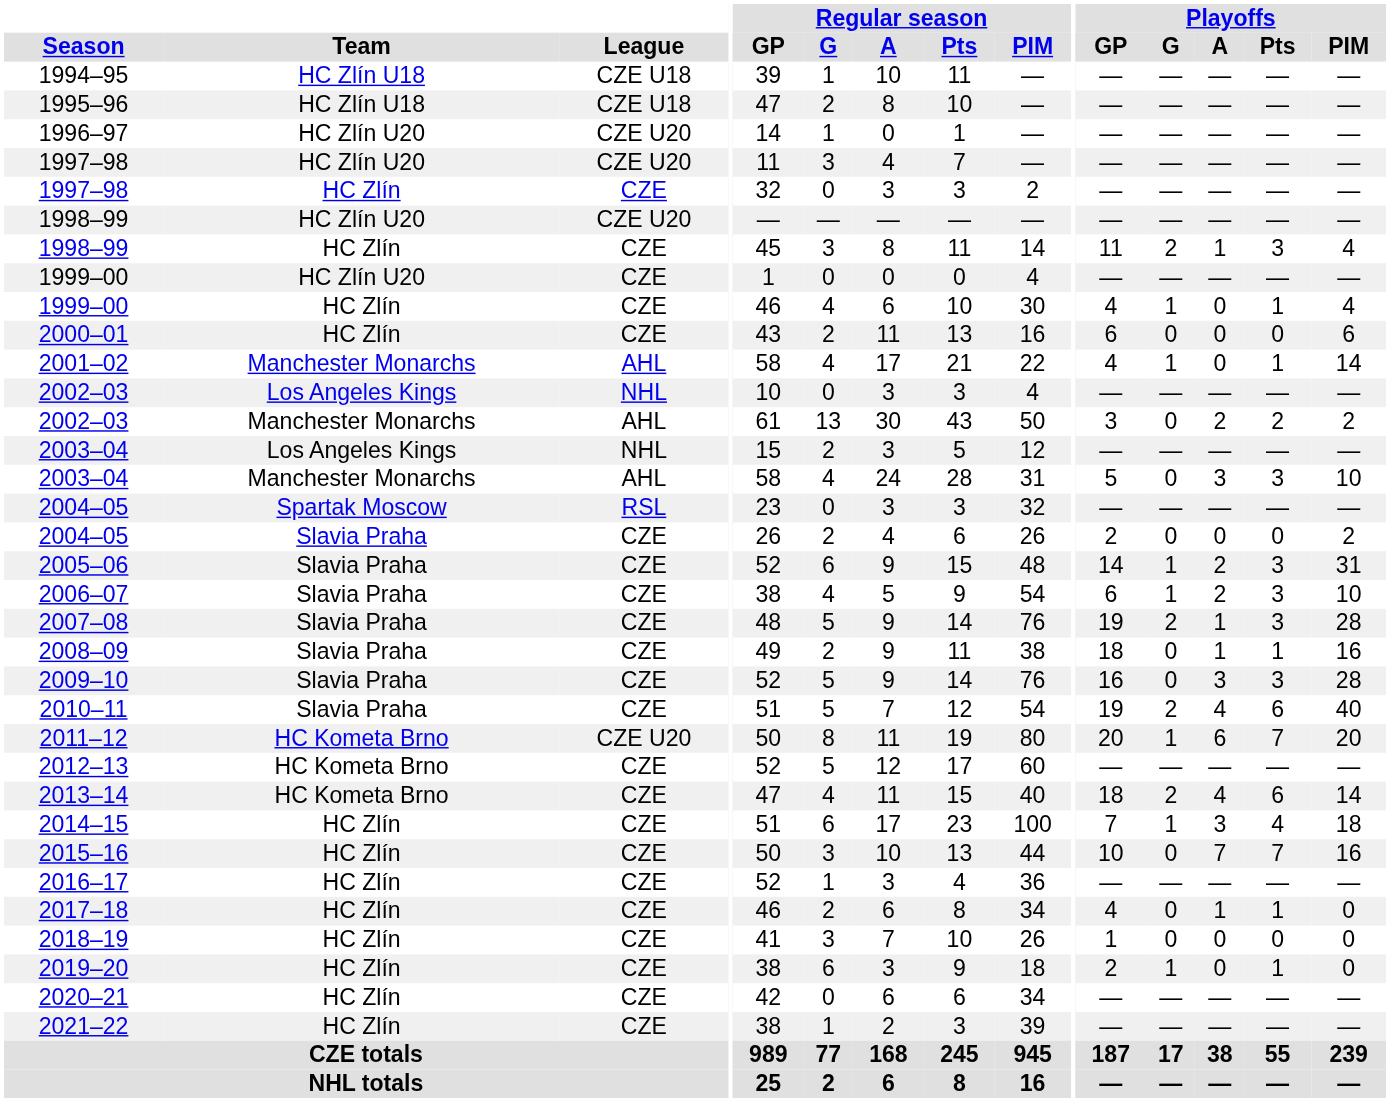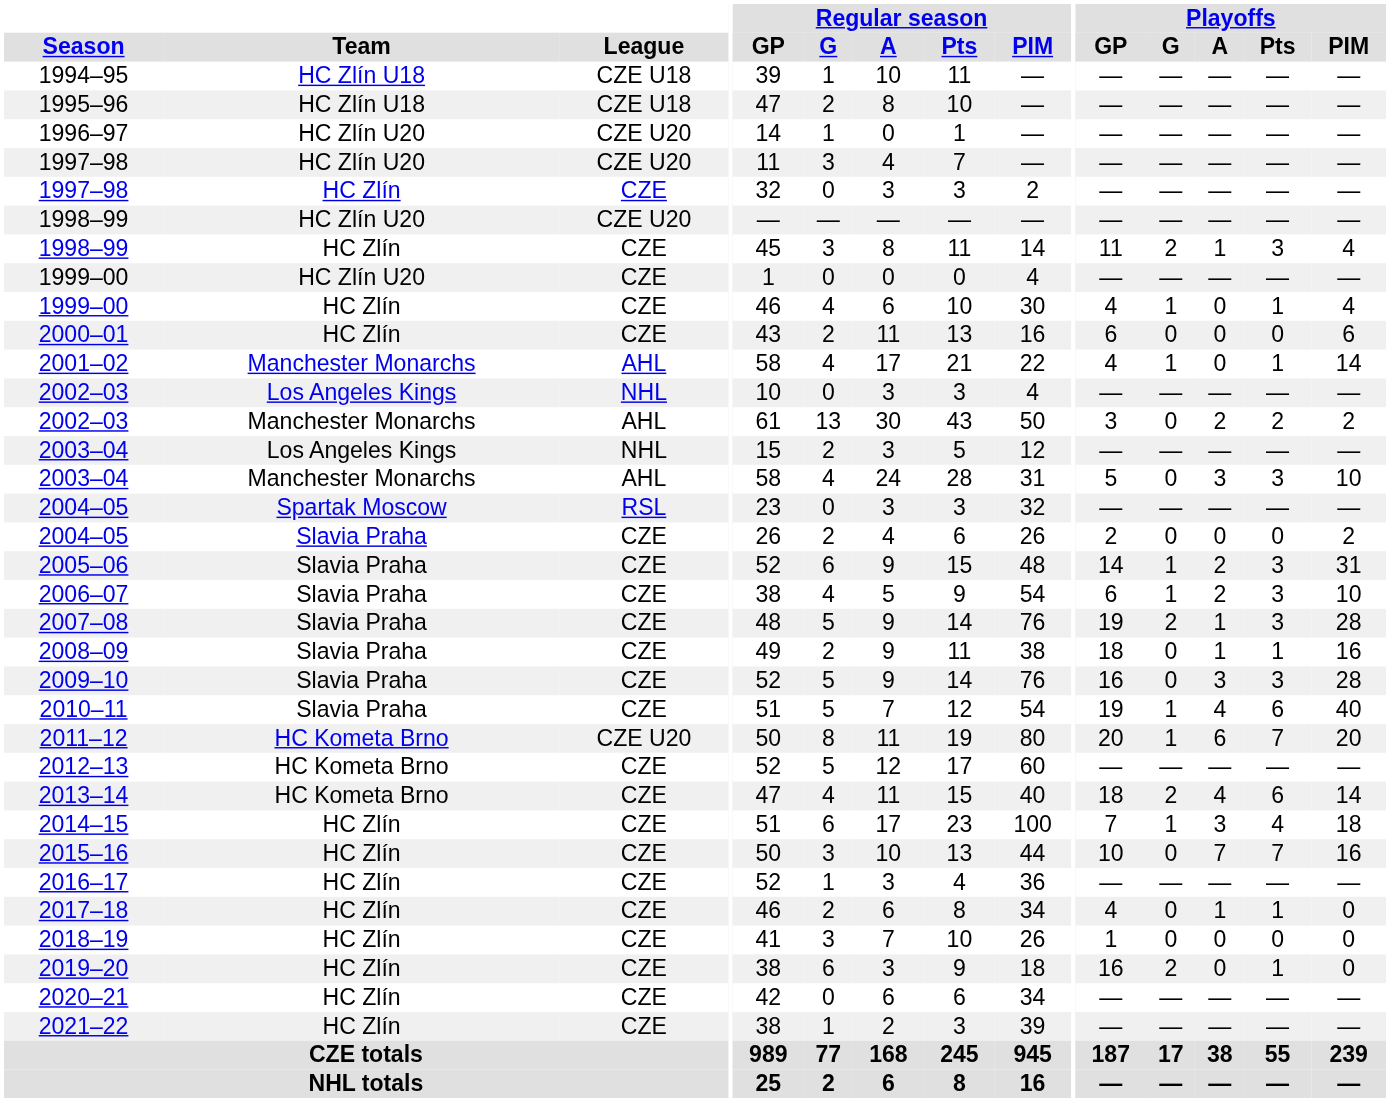 <table border="0" cellpadding="1" cellspacing="0" style="text-align:center; width:60em">
 <tr bgcolor="#e0e0e0">
 <th colspan="3" bgcolor="#ffffff"></th>
 <th rowspan="100" bgcolor="#ffffff"></th>
 <th colspan="5"><a href='#'>Regular season</a></th>
 <th rowspan="100" bgcolor="#ffffff"></th>
 <th colspan="5"><a href='#'>Playoffs</a></th>
 </tr>
 <tr bgcolor="#e0e0e0">
 <th><a href='#'>Season</a></th>
 <th>Team</th>
 <th>League</th>
 <th>GP</th>
 <th><a href='#'>G</a></th>
 <th><a href='#'>A</a></th>
 <th><a href='#'>Pts</a></th>
 <th><a href='#'>PIM</a></th>
 <th>GP</th>
 <th>G</th>
 <th>A</th>
 <th>Pts</th>
 <th>PIM</th>
 </tr>
 <tr>
 <td>1994–95</td>
 <td><a href='#'>HC Zlín U18</a></td>
 <td>CZE U18</td>
 <td>39</td>
 <td>1</td>
 <td>10</td>
 <td>11</td>
 <td>—</td>
 <td>—</td>
 <td>—</td>
 <td>—</td>
 <td>—</td>
 <td>—</td>
 </tr>
 <tr bgcolor="#f0f0f0">
 <td>1995–96</td>
 <td>HC Zlín U18</td>
 <td>CZE U18</td>
 <td>47</td>
 <td>2</td>
 <td>8</td>
 <td>10</td>
 <td>—</td>
 <td>—</td>
 <td>—</td>
 <td>—</td>
 <td>—</td>
 <td>—</td>
 </tr>
 <tr>
 <td>1996–97</td>
 <td>HC Zlín U20</td>
 <td>CZE U20</td>
 <td>14</td>
 <td>1</td>
 <td>0</td>
 <td>1</td>
 <td>—</td>
 <td>—</td>
 <td>—</td>
 <td>—</td>
 <td>—</td>
 <td>—</td>
 </tr>
 <tr bgcolor="#f0f0f0">
 <td>1997–98</td>
 <td>HC Zlín U20</td>
 <td>CZE U20</td>
 <td>11</td>
 <td>3</td>
 <td>4</td>
 <td>7</td>
 <td>—</td>
 <td>—</td>
 <td>—</td>
 <td>—</td>
 <td>—</td>
 <td>—</td>
 </tr>
 <tr>
 <td><a href='#'>1997–98</a></td>
 <td><a href='#'>HC Zlín</a></td>
 <td><a href='#'>CZE</a></td>
 <td>32</td>
 <td>0</td>
 <td>3</td>
 <td>3</td>
 <td>2</td>
 <td>—</td>
 <td>—</td>
 <td>—</td>
 <td>—</td>
 <td>—</td>
 </tr>
 <tr bgcolor="#f0f0f0">
 <td>1998–99</td>
 <td>HC Zlín U20</td>
 <td>CZE U20</td>
 <td>—</td>
 <td>—</td>
 <td>—</td>
 <td>—</td>
 <td>—</td>
 <td>—</td>
 <td>—</td>
 <td>—</td>
 <td>—</td>
 <td>—</td>
 </tr>
 <tr>
 <td><a href='#'>1998–99</a></td>
 <td>HC Zlín</td>
 <td>CZE</td>
 <td>45</td>
 <td>3</td>
 <td>8</td>
 <td>11</td>
 <td>14</td>
 <td>11</td>
 <td>2</td>
 <td>1</td>
 <td>3</td>
 <td>4</td>
 </tr>
 <tr bgcolor="#f0f0f0">
 <td>1999–00</td>
 <td>HC Zlín U20</td>
 <td>CZE</td>
 <td>1</td>
 <td>0</td>
 <td>0</td>
 <td>0</td>
 <td>4</td>
 <td>—</td>
 <td>—</td>
 <td>—</td>
 <td>—</td>
 <td>—</td>
 </tr>
 <tr>
 <td><a href='#'>1999–00</a></td>
 <td>HC Zlín</td>
 <td>CZE</td>
 <td>46</td>
 <td>4</td>
 <td>6</td>
 <td>10</td>
 <td>30</td>
 <td>4</td>
 <td>1</td>
 <td>0</td>
 <td>1</td>
 <td>4</td>
 </tr>
 <tr bgcolor="#f0f0f0">
 <td><a href='#'>2000–01</a></td>
 <td>HC Zlín</td>
 <td>CZE</td>
 <td>43</td>
 <td>2</td>
 <td>11</td>
 <td>13</td>
 <td>16</td>
 <td>6</td>
 <td>0</td>
 <td>0</td>
 <td>0</td>
 <td>6</td>
 </tr>
 <tr>
 <td><a href='#'>2001–02</a></td>
 <td><a href='#'>Manchester Monarchs</a></td>
 <td><a href='#'>AHL</a></td>
 <td>58</td>
 <td>4</td>
 <td>17</td>
 <td>21</td>
 <td>22</td>
 <td>4</td>
 <td>1</td>
 <td>0</td>
 <td>1</td>
 <td>14</td>
 </tr>
 <tr bgcolor="#f0f0f0">
 <td><a href='#'>2002–03</a></td>
 <td><a href='#'>Los Angeles Kings</a></td>
 <td><a href='#'>NHL</a></td>
 <td>10</td>
 <td>0</td>
 <td>3</td>
 <td>3</td>
 <td>4</td>
 <td>—</td>
 <td>—</td>
 <td>—</td>
 <td>—</td>
 <td>—</td>
 </tr>
 <tr>
 <td><a href='#'>2002–03</a></td>
 <td>Manchester Monarchs</td>
 <td>AHL</td>
 <td>61</td>
 <td>13</td>
 <td>30</td>
 <td>43</td>
 <td>50</td>
 <td>3</td>
 <td>0</td>
 <td>2</td>
 <td>2</td>
 <td>2</td>
 </tr>
 <tr bgcolor="#f0f0f0">
 <td><a href='#'>2003–04</a></td>
 <td>Los Angeles Kings</td>
 <td>NHL</td>
 <td>15</td>
 <td>2</td>
 <td>3</td>
 <td>5</td>
 <td>12</td>
 <td>—</td>
 <td>—</td>
 <td>—</td>
 <td>—</td>
 <td>—</td>
 </tr>
 <tr>
 <td><a href='#'>2003–04</a></td>
 <td>Manchester Monarchs</td>
 <td>AHL</td>
 <td>58</td>
 <td>4</td>
 <td>24</td>
 <td>28</td>
 <td>31</td>
 <td>5</td>
 <td>0</td>
 <td>3</td>
 <td>3</td>
 <td>10</td>
 </tr>
 <tr bgcolor="#f0f0f0">
 <td><a href='#'>2004–05</a></td>
 <td><a href='#'>Spartak Moscow</a></td>
 <td><a href='#'>RSL</a></td>
 <td>23</td>
 <td>0</td>
 <td>3</td>
 <td>3</td>
 <td>32</td>
 <td>—</td>
 <td>—</td>
 <td>—</td>
 <td>—</td>
 <td>—</td>
 </tr>
 <tr>
 <td><a href='#'>2004–05</a></td>
 <td><a href='#'>Slavia Praha</a></td>
 <td>CZE</td>
 <td>26</td>
 <td>2</td>
 <td>4</td>
 <td>6</td>
 <td>26</td>
 <td>2</td>
 <td>0</td>
 <td>0</td>
 <td>0</td>
 <td>2</td>
 </tr>
 <tr bgcolor="#f0f0f0">
 <td><a href='#'>2005–06</a></td>
 <td>Slavia Praha</td>
 <td>CZE</td>
 <td>52</td>
 <td>6</td>
 <td>9</td>
 <td>15</td>
 <td>48</td>
 <td>14</td>
 <td>1</td>
 <td>2</td>
 <td>3</td>
 <td>31</td>
 </tr>
 <tr>
 <td><a href='#'>2006–07</a></td>
 <td>Slavia Praha</td>
 <td>CZE</td>
 <td>38</td>
 <td>4</td>
 <td>5</td>
 <td>9</td>
 <td>54</td>
 <td>6</td>
 <td>1</td>
 <td>2</td>
 <td>3</td>
 <td>10</td>
 </tr>
 <tr bgcolor="#f0f0f0">
 <td><a href='#'>2007–08</a></td>
 <td>Slavia Praha</td>
 <td>CZE</td>
 <td>48</td>
 <td>5</td>
 <td>9</td>
 <td>14</td>
 <td>76</td>
 <td>19</td>
 <td>2</td>
 <td>1</td>
 <td>3</td>
 <td>28</td>
 </tr>
 <tr>
 <td><a href='#'>2008–09</a></td>
 <td>Slavia Praha</td>
 <td>CZE</td>
 <td>49</td>
 <td>2</td>
 <td>9</td>
 <td>11</td>
 <td>38</td>
 <td>18</td>
 <td>0</td>
 <td>1</td>
 <td>1</td>
 <td>16</td>
 </tr>
 <tr bgcolor="#f0f0f0">
 <td><a href='#'>2009–10</a></td>
 <td>Slavia Praha</td>
 <td>CZE</td>
 <td>52</td>
 <td>5</td>
 <td>9</td>
 <td>14</td>
 <td>76</td>
 <td>16</td>
 <td>0</td>
 <td>3</td>
 <td>3</td>
 <td>28</td>
 </tr>
 <tr>
 <td><a href='#'>2010–11</a></td>
 <td>Slavia Praha</td>
 <td>CZE</td>
 <td>51</td>
 <td>5</td>
 <td>7</td>
 <td>12</td>
 <td>54</td>
 <td>19</td>
-<td>2</td>
+<td>1</td>
 <td>4</td>
 <td>6</td>
 <td>40</td>
 </tr>
 <tr bgcolor="#f0f0f0">
 <td><a href='#'>2011–12</a></td>
 <td><a href='#'>HC Kometa Brno</a></td>
 <td>CZE U20</td>
 <td>50</td>
 <td>8</td>
 <td>11</td>
 <td>19</td>
 <td>80</td>
 <td>20</td>
 <td>1</td>
 <td>6</td>
 <td>7</td>
 <td>20</td>
 </tr>
 <tr>
 <td><a href='#'>2012–13</a></td>
 <td>HC Kometa Brno</td>
 <td>CZE</td>
 <td>52</td>
 <td>5</td>
 <td>12</td>
 <td>17</td>
 <td>60</td>
 <td>—</td>
 <td>—</td>
 <td>—</td>
 <td>—</td>
 <td>—</td>
 </tr>
 <tr bgcolor="#f0f0f0">
 <td><a href='#'>2013–14</a></td>
 <td>HC Kometa Brno</td>
 <td>CZE</td>
 <td>47</td>
 <td>4</td>
 <td>11</td>
 <td>15</td>
 <td>40</td>
 <td>18</td>
 <td>2</td>
 <td>4</td>
 <td>6</td>
 <td>14</td>
 </tr>
 <tr>
 <td><a href='#'>2014–15</a></td>
 <td>HC Zlín</td>
 <td>CZE</td>
 <td>51</td>
 <td>6</td>
 <td>17</td>
 <td>23</td>
 <td>100</td>
 <td>7</td>
 <td>1</td>
 <td>3</td>
 <td>4</td>
 <td>18</td>
 </tr>
 <tr bgcolor="#f0f0f0">
 <td><a href='#'>2015–16</a></td>
 <td>HC Zlín</td>
 <td>CZE</td>
 <td>50</td>
 <td>3</td>
 <td>10</td>
 <td>13</td>
 <td>44</td>
 <td>10</td>
 <td>0</td>
 <td>7</td>
 <td>7</td>
 <td>16</td>
 </tr>
 <tr>
 <td><a href='#'>2016–17</a></td>
 <td>HC Zlín</td>
 <td>CZE</td>
 <td>52</td>
 <td>1</td>
 <td>3</td>
 <td>4</td>
 <td>36</td>
 <td>—</td>
 <td>—</td>
 <td>—</td>
 <td>—</td>
 <td>—</td>
 </tr>
 <tr bgcolor="#f0f0f0">
 <td><a href='#'>2017–18</a></td>
 <td>HC Zlín</td>
 <td>CZE</td>
 <td>46</td>
 <td>2</td>
 <td>6</td>
 <td>8</td>
 <td>34</td>
 <td>4</td>
 <td>0</td>
 <td>1</td>
 <td>1</td>
 <td>0</td>
 </tr>
 <tr>
 <td><a href='#'>2018–19</a></td>
 <td>HC Zlín</td>
 <td>CZE</td>
 <td>41</td>
 <td>3</td>
 <td>7</td>
 <td>10</td>
 <td>26</td>
 <td>1</td>
 <td>0</td>
 <td>0</td>
 <td>0</td>
 <td>0</td>
 </tr>
 <tr bgcolor="#f0f0f0">
 <td><a href='#'>2019–20</a></td>
 <td>HC Zlín</td>
 <td>CZE</td>
 <td>38</td>
 <td>6</td>
 <td>3</td>
 <td>9</td>
 <td>18</td>
+<td>16</td>
 <td>2</td>
-<td>1</td>
 <td>0</td>
 <td>1</td>
 <td>0</td>
 </tr>
 <tr>
 <td><a href='#'>2020–21</a></td>
 <td>HC Zlín</td>
 <td>CZE</td>
 <td>42</td>
 <td>0</td>
 <td>6</td>
 <td>6</td>
 <td>34</td>
 <td>—</td>
 <td>—</td>
 <td>—</td>
 <td>—</td>
 <td>—</td>
 </tr>
 <tr bgcolor="#f0f0f0">
 <td><a href='#'>2021–22</a></td>
 <td>HC Zlín</td>
 <td>CZE</td>
 <td>38</td>
 <td>1</td>
 <td>2</td>
 <td>3</td>
 <td>39</td>
 <td>—</td>
 <td>—</td>
 <td>—</td>
 <td>—</td>
 <td>—</td>
 </tr>
 <tr bgcolor="#e0e0e0">
 <th colspan="3">CZE totals</th>
 <th>989</th>
 <th>77</th>
 <th>168</th>
 <th>245</th>
 <th>945</th>
 <th>187</th>
 <th>17</th>
 <th>38</th>
 <th>55</th>
 <th>239</th>
 </tr>
 <tr bgcolor="#e0e0e0">
 <th colspan="3">NHL totals</th>
 <th>25</th>
 <th>2</th>
 <th>6</th>
 <th>8</th>
 <th>16</th>
 <th>—</th>
 <th>—</th>
 <th>—</th>
 <th>—</th>
 <th>—</th>
 </tr>
 </table>
